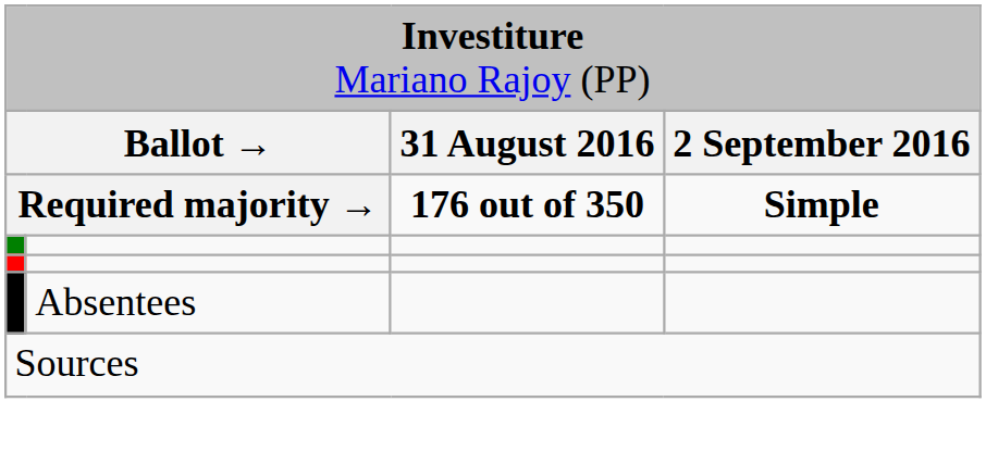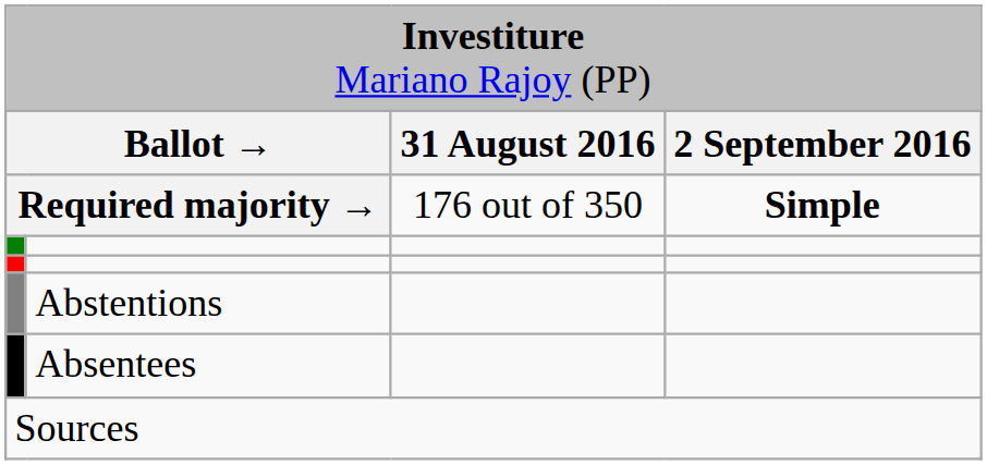 <table class="wikitable" style="text-align:center;">
 <tr>
 <td colspan="4" align="center" bgcolor="#C0C0C0"><strong>Investiture</strong><br><a href='#'>Mariano Rajoy</a> (PP)</td>
 </tr>
 <tr>
 <th colspan="2" style="width:150px;">Ballot →</th>
 <th>31 August 2016</th>
 <th>2 September 2016</th>
 </tr>
 <tr>
 <th colspan="2">Required majority →</th>
-<td><strong>176 out of 350 </strong></td>
+<td>176 out of 350 </td>
 <td><strong>Simple </strong></td>
 </tr>
 <tr>
 <th style="width:1px; background:green;"></th>
 <td style="text-align:left;"></td>
 <td></td>
 <td></td>
 </tr>
 <tr>
 <th style="background:red;"></th>
 <td style="text-align:left;"></td>
 <td></td>
 <td></td>
 </tr>
 <tr>
+<th style="background:gray;"></th>
+<td style="text-align:left;"><span>Abstentions</span></td>
+<td></td>
+<td></td>
+</tr>
+<tr>
 <th style="background:black;"></th>
 <td style="text-align:left;"><span>Absentees</span></td>
 <td></td>
 <td></td>
 </tr>
 <tr>
 <td style="text-align:left;" colspan="4">Sources</td>
 </tr>
 </table>
